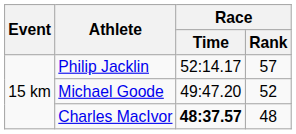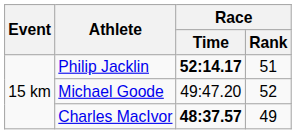 <table class="wikitable" border="1" style="font-size:90%">
 <tr>
 <th rowspan=2>Event</th>
 <th rowspan=2>Athlete</th>
 <th colspan=2>Race</th>
 </tr>
 <tr>
 <th>Time</th>
 <th>Rank</th>
 </tr>
 <tr>
 <td rowspan=3>15 km</td>
 <td><a href='#'>Philip Jacklin</a></td>
-<td align=center>52:14.17</td>
-<td align=center>57</td>
+<td align=center><strong>52:14.17</strong></td>
+<td align=center>51</td>
 </tr>
 <tr>
 <td><a href='#'>Michael Goode</a></td>
 <td align=center>49:47.20</td>
 <td align=center>52</td>
 </tr>
 <tr>
 <td><a href='#'>Charles MacIvor</a></td>
 <td align=center><strong>48:37.57</strong></td>
-<td align=center>48</td>
+<td align=center>49</td>
 </tr>
 </table>
